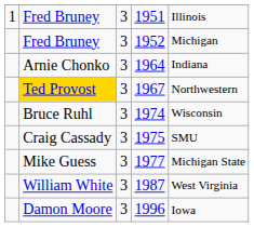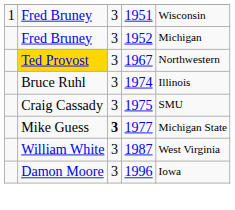 <table class="wikitable">
 <tr>
 </tr>
 <tr>
 <td>1</td>
 <td><a href='#'>Fred Bruney</a></td>
 <td>3</td>
 <td><a href='#'>1951</a></td>
-<td style="font-size:80%;">Illinois</td>
+<td style="font-size:80%;">Wisconsin</td>
 </tr>
 <tr>
 <td></td>
 <td><a href='#'>Fred Bruney</a></td>
 <td>3</td>
 <td><a href='#'>1952</a></td>
 <td style="font-size:80%;">Michigan</td>
-</tr>
-<tr>
-<td></td>
-<td>Arnie Chonko</td>
-<td>3</td>
-<td><a href='#'>1964</a></td>
-<td style="font-size:80%;">Indiana</td>
 </tr>
 <tr>
 <td></td>
 <td style="background: gold;"><a href='#'>Ted Provost</a></td>
 <td>3</td>
 <td><a href='#'>1967</a></td>
 <td style="font-size:80%;">Northwestern</td>
 </tr>
 <tr>
 <td></td>
 <td>Bruce Ruhl</td>
 <td>3</td>
 <td><a href='#'>1974</a></td>
-<td style="font-size:80%;">Wisconsin</td>
+<td style="font-size:80%;">Illinois</td>
 </tr>
 <tr>
 <td></td>
 <td>Craig Cassady</td>
 <td>3</td>
 <td><a href='#'>1975</a></td>
 <td style="font-size:80%;">SMU</td>
 </tr>
 <tr>
 <td></td>
 <td>Mike Guess</td>
-<td>3</td>
+<td><strong>3</strong></td>
 <td><a href='#'>1977</a></td>
 <td style="font-size:80%;">Michigan State</td>
 </tr>
 <tr>
 <td></td>
 <td><a href='#'>William White</a></td>
 <td>3</td>
 <td><a href='#'>1987</a></td>
 <td style="font-size:80%;">West Virginia</td>
 </tr>
 <tr>
 <td></td>
 <td><a href='#'>Damon Moore</a></td>
 <td>3</td>
 <td><a href='#'>1996</a></td>
 <td style="font-size:80%;">Iowa</td>
 </tr>
 </table>
